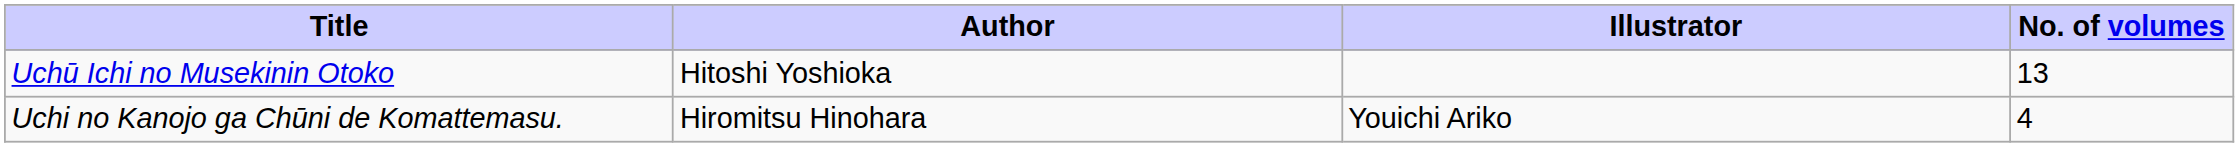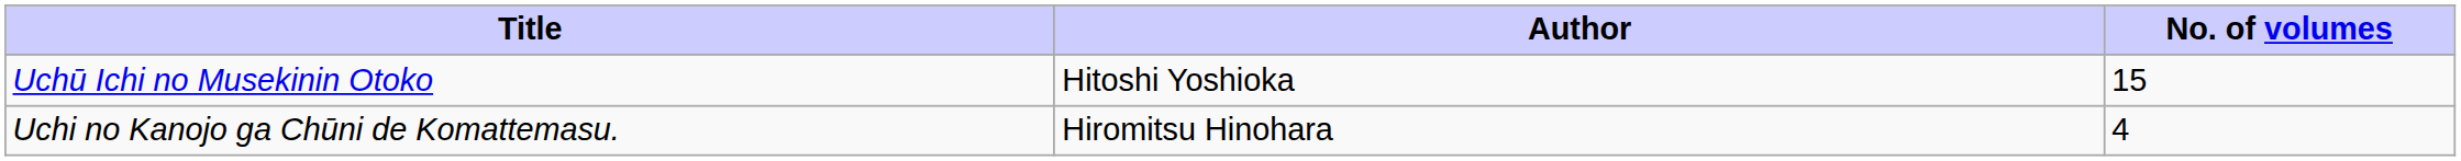 <table class="wikitable" style="width: 98%;">
 <tr>
 <th width=30% style="background:#ccf;">Title</th>
 <th width=30% style="background:#ccf;">Author</th>
-<th width=30% style="background:#ccf;">Illustrator</th>
 <th width=10% style="background:#ccf;">No. of <a href='#'>volumes</a></th>
 </tr>
 <tr>
 <td><em><a href='#'>Uchū Ichi no Musekinin Otoko</a></em></td>
 <td>Hitoshi Yoshioka</td>
-<td></td>
-<td>13</td>
+<td>15</td>
 </tr>
 <tr>
 <td><em>Uchi no Kanojo ga Chūni de Komattemasu.</em></td>
 <td>Hiromitsu Hinohara</td>
-<td>Youichi Ariko</td>
 <td>4</td>
 </tr>
 </table>
